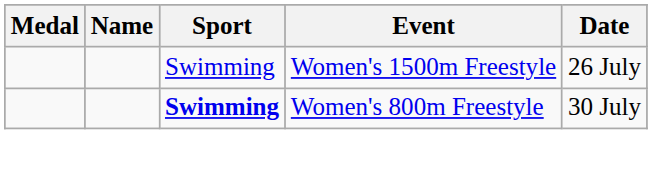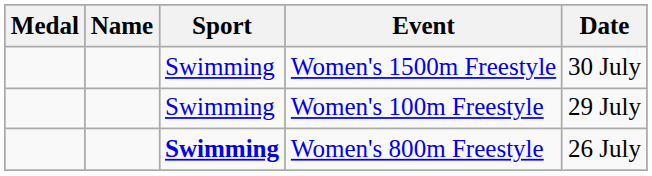 <table class="wikitable sortable" style="font-size:90%">
 <tr>
 <th>Medal</th>
 <th>Name</th>
 <th>Sport</th>
 <th>Event</th>
 <th>Date</th>
 </tr>
 <tr>
 <td></td>
 <td></td>
 <td><a href='#'>Swimming</a></td>
 <td><a href='#'>Women's 1500m Freestyle</a></td>
-<td>26 July</td>
+<td>30 July</td>
+</tr>
+<tr>
+<td></td>
+<td></td>
+<td><a href='#'>Swimming</a></td>
+<td><a href='#'>Women's 100m Freestyle</a></td>
+<td>29 July</td>
 </tr>
 <tr>
 <td></td>
 <td></td>
 <td><strong><a href='#'>Swimming</a></strong></td>
 <td><a href='#'>Women's 800m Freestyle</a></td>
-<td>30 July</td>
+<td>26 July</td>
 </tr>
 </table>
